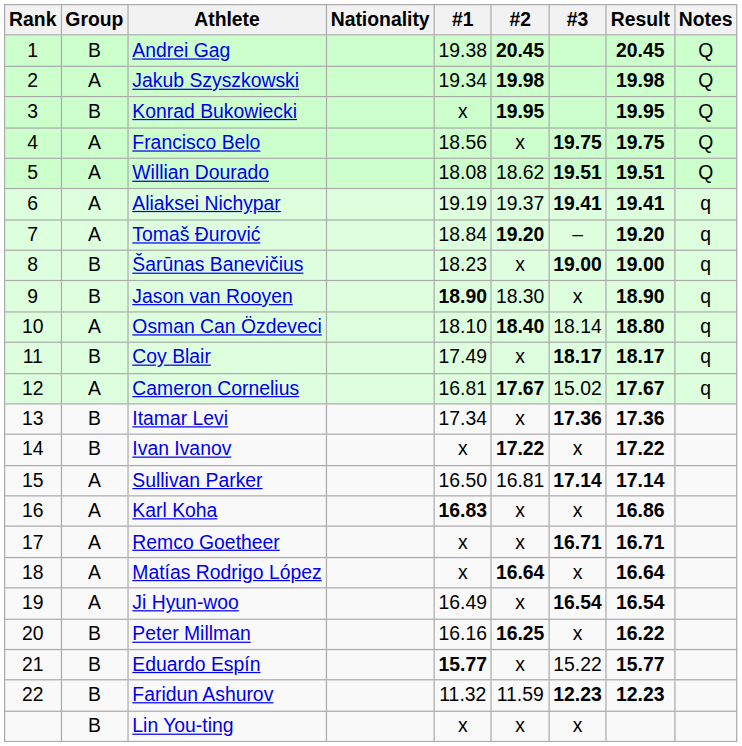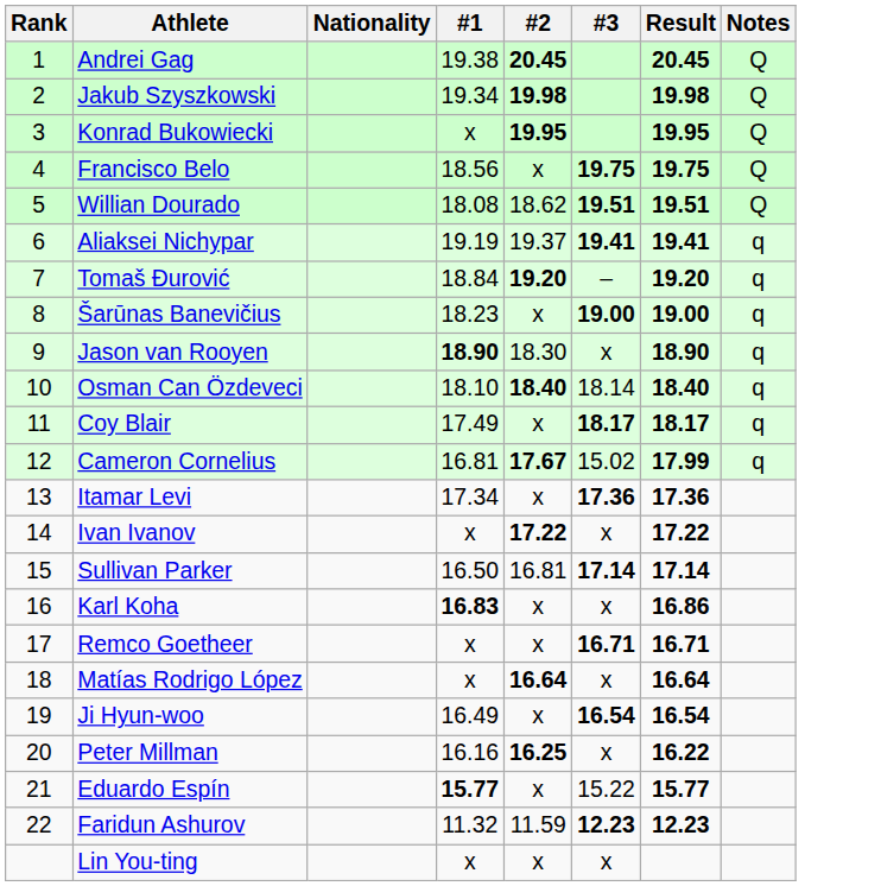 <table class="wikitable sortable" style="text-align:center">
 <tr>
 <th>Rank</th>
-<th>Group</th>
 <th>Athlete</th>
 <th>Nationality</th>
 <th>#1</th>
 <th>#2</th>
 <th>#3</th>
 <th>Result</th>
 <th>Notes</th>
 </tr>
 <tr bgcolor=ccffcc>
 <td>1</td>
-<td>B</td>
 <td align="left"><a href='#'>Andrei Gag</a></td>
 <td align=left></td>
 <td>19.38</td>
 <td><strong>20.45</strong></td>
 <td></td>
 <td><strong>20.45</strong></td>
 <td>Q</td>
 </tr>
 <tr bgcolor=ccffcc>
 <td>2</td>
-<td>A</td>
 <td align="left"><a href='#'>Jakub Szyszkowski</a></td>
 <td align=left></td>
 <td>19.34</td>
 <td><strong>19.98</strong></td>
 <td></td>
 <td><strong>19.98</strong></td>
 <td>Q</td>
 </tr>
 <tr bgcolor=ccffcc>
 <td>3</td>
-<td>B</td>
 <td align="left"><a href='#'>Konrad Bukowiecki</a></td>
 <td align=left></td>
 <td>x</td>
 <td><strong>19.95</strong></td>
 <td></td>
 <td><strong>19.95</strong></td>
 <td>Q</td>
 </tr>
 <tr bgcolor=ccffcc>
 <td>4</td>
-<td>A</td>
 <td align="left"><a href='#'>Francisco Belo</a></td>
 <td align=left></td>
 <td>18.56</td>
 <td>x</td>
 <td><strong>19.75</strong></td>
 <td><strong>19.75</strong></td>
 <td>Q</td>
 </tr>
 <tr bgcolor=ccffcc>
 <td>5</td>
-<td>A</td>
 <td align="left"><a href='#'>Willian Dourado</a></td>
 <td align=left></td>
 <td>18.08</td>
 <td>18.62</td>
 <td><strong>19.51</strong></td>
 <td><strong>19.51</strong></td>
 <td>Q</td>
 </tr>
 <tr bgcolor=ddffdd>
 <td>6</td>
-<td>A</td>
 <td align="left"><a href='#'>Aliaksei Nichypar</a></td>
 <td align=left></td>
 <td>19.19</td>
 <td>19.37</td>
 <td><strong>19.41</strong></td>
 <td><strong>19.41</strong></td>
 <td>q</td>
 </tr>
 <tr bgcolor=ddffdd>
 <td>7</td>
-<td>A</td>
 <td align="left"><a href='#'>Tomaš Đurović</a></td>
 <td align=left></td>
 <td>18.84</td>
 <td><strong>19.20</strong></td>
 <td>–</td>
 <td><strong>19.20</strong></td>
 <td>q</td>
 </tr>
 <tr bgcolor=ddffdd>
 <td>8</td>
-<td>B</td>
 <td align="left"><a href='#'>Šarūnas Banevičius</a></td>
 <td align=left></td>
 <td>18.23</td>
 <td>x</td>
 <td><strong>19.00</strong></td>
 <td><strong>19.00</strong></td>
 <td>q</td>
 </tr>
 <tr bgcolor=ddffdd>
 <td>9</td>
-<td>B</td>
 <td align="left"><a href='#'>Jason van Rooyen</a></td>
 <td align=left></td>
 <td><strong>18.90</strong></td>
 <td>18.30</td>
 <td>x</td>
 <td><strong>18.90</strong></td>
 <td>q</td>
 </tr>
 <tr bgcolor=ddffdd>
 <td>10</td>
-<td>A</td>
 <td align="left"><a href='#'>Osman Can Özdeveci</a></td>
 <td align=left></td>
 <td>18.10</td>
 <td><strong>18.40</strong></td>
 <td>18.14</td>
-<td><strong>18.80</strong></td>
+<td><strong>18.40</strong></td>
 <td>q</td>
 </tr>
 <tr bgcolor=ddffdd>
 <td>11</td>
-<td>B</td>
 <td align="left"><a href='#'>Coy Blair</a></td>
 <td align=left></td>
 <td>17.49</td>
 <td>x</td>
 <td><strong>18.17</strong></td>
 <td><strong>18.17</strong></td>
 <td>q</td>
 </tr>
 <tr bgcolor=ddffdd>
 <td>12</td>
-<td>A</td>
 <td align="left"><a href='#'>Cameron Cornelius</a></td>
 <td align=left></td>
 <td>16.81</td>
 <td><strong>17.67</strong></td>
 <td>15.02</td>
-<td><strong>17.67</strong></td>
+<td><strong>17.99</strong></td>
 <td>q</td>
 </tr>
 <tr>
 <td>13</td>
-<td>B</td>
 <td align="left"><a href='#'>Itamar Levi</a></td>
 <td align=left></td>
 <td>17.34</td>
 <td>x</td>
 <td><strong>17.36</strong></td>
 <td><strong>17.36</strong></td>
 <td></td>
 </tr>
 <tr>
 <td>14</td>
-<td>B</td>
 <td align="left"><a href='#'>Ivan Ivanov</a></td>
 <td align=left></td>
 <td>x</td>
 <td><strong>17.22</strong></td>
 <td>x</td>
 <td><strong>17.22</strong></td>
 <td></td>
 </tr>
 <tr>
 <td>15</td>
-<td>A</td>
 <td align="left"><a href='#'>Sullivan Parker</a></td>
 <td align=left></td>
 <td>16.50</td>
 <td>16.81</td>
 <td><strong>17.14</strong></td>
 <td><strong>17.14</strong></td>
 <td></td>
 </tr>
 <tr>
 <td>16</td>
-<td>A</td>
 <td align="left"><a href='#'>Karl Koha</a></td>
 <td align=left></td>
 <td><strong>16.83</strong></td>
 <td>x</td>
 <td>x</td>
 <td><strong>16.86</strong></td>
 <td></td>
 </tr>
 <tr>
 <td>17</td>
-<td>A</td>
 <td align="left"><a href='#'>Remco Goetheer</a></td>
 <td align=left></td>
 <td>x</td>
 <td>x</td>
 <td><strong>16.71</strong></td>
 <td><strong>16.71</strong></td>
 <td></td>
 </tr>
 <tr>
 <td>18</td>
-<td>A</td>
 <td align="left"><a href='#'>Matías Rodrigo López</a></td>
 <td align=left></td>
 <td>x</td>
 <td><strong>16.64</strong></td>
 <td>x</td>
 <td><strong>16.64</strong></td>
 <td></td>
 </tr>
 <tr>
 <td>19</td>
-<td>A</td>
 <td align="left"><a href='#'>Ji Hyun-woo</a></td>
 <td align=left></td>
 <td>16.49</td>
 <td>x</td>
 <td><strong>16.54</strong></td>
 <td><strong>16.54</strong></td>
 <td></td>
 </tr>
 <tr>
 <td>20</td>
-<td>B</td>
 <td align="left"><a href='#'>Peter Millman</a></td>
 <td align=left></td>
 <td>16.16</td>
 <td><strong>16.25</strong></td>
 <td>x</td>
 <td><strong>16.22</strong></td>
 <td></td>
 </tr>
 <tr>
 <td>21</td>
-<td>B</td>
 <td align="left"><a href='#'>Eduardo Espín</a></td>
 <td align=left></td>
 <td><strong>15.77</strong></td>
 <td>x</td>
 <td>15.22</td>
 <td><strong>15.77</strong></td>
 <td></td>
 </tr>
 <tr>
 <td>22</td>
-<td>B</td>
 <td align="left"><a href='#'>Faridun Ashurov</a></td>
 <td align=left></td>
 <td>11.32</td>
 <td>11.59</td>
 <td><strong>12.23</strong></td>
 <td><strong>12.23</strong></td>
 <td></td>
 </tr>
 <tr>
 <td></td>
-<td>B</td>
 <td align="left"><a href='#'>Lin You-ting</a></td>
 <td align=left></td>
 <td>x</td>
 <td>x</td>
 <td>x</td>
 <td><strong></strong></td>
 <td></td>
 </tr>
 </table>
